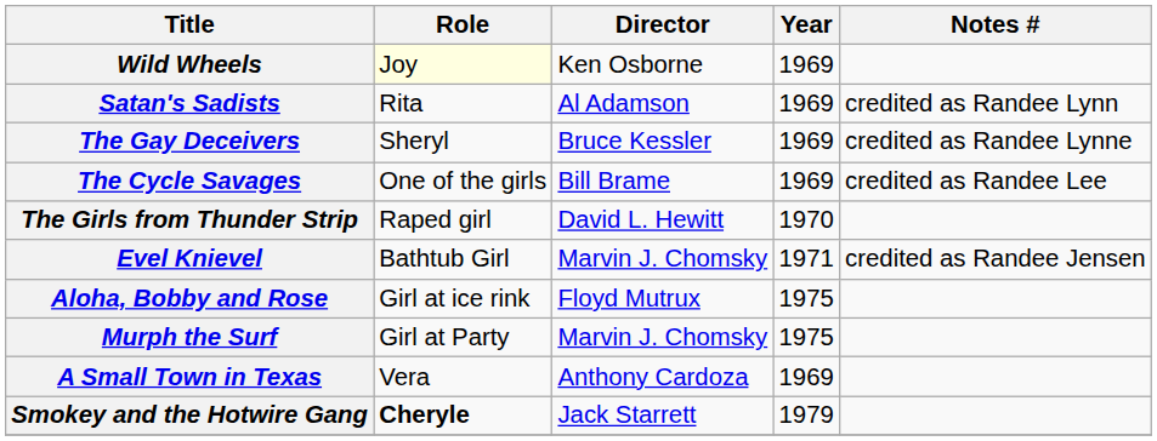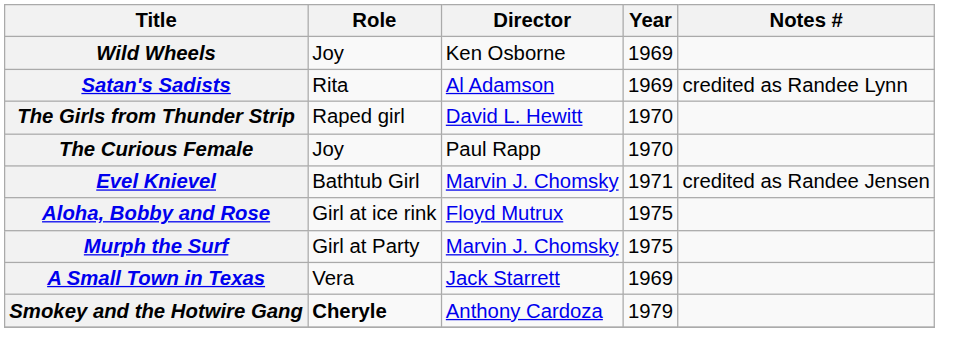 <table class="wikitable plainrowheaders sortable">
 <tr>
 <th scope="col">Title</th>
 <th scope="col">Role</th>
 <th scope="col">Director</th>
 <th scope="col">Year</th>
 <th scope="col" class="unsortable">Notes #</th>
 </tr>
 <tr>
 <th scope="row"><em>Wild Wheels</em></th>
-<td style="background: lightyellow;">Joy</td>
+<td>Joy</td>
 <td>Ken Osborne</td>
 <td>1969</td>
 <td></td>
 </tr>
 <tr>
 <th scope="row"><em><a href='#'>Satan's Sadists</a></em></th>
 <td>Rita</td>
 <td><a href='#'>Al Adamson</a></td>
 <td>1969</td>
 <td>credited as Randee Lynn</td>
 </tr>
 <tr>
-<th scope="row"><em><a href='#'>The Gay Deceivers</a></em></th>
-<td>Sheryl</td>
-<td><a href='#'>Bruce Kessler</a></td>
-<td>1969</td>
-<td>credited as Randee Lynne</td>
-</tr>
-<tr>
-<th scope="row"><em><a href='#'>The Cycle Savages</a></em></th>
-<td>One of the girls</td>
-<td><a href='#'>Bill Brame</a></td>
-<td>1969</td>
-<td>credited as Randee Lee</td>
-</tr>
-<tr>
 <th scope="row"><em>The Girls from Thunder Strip</em></th>
 <td>Raped girl</td>
 <td><a href='#'>David L. Hewitt</a></td>
+<td>1970</td>
+<td></td>
+</tr>
+<tr>
+<th scope="row"><em>The Curious Female</em></th>
+<td>Joy</td>
+<td>Paul Rapp</td>
 <td>1970</td>
 <td></td>
 </tr>
 <tr>
 <th scope="row"><em><a href='#'>Evel Knievel</a></em></th>
 <td>Bathtub Girl</td>
 <td><a href='#'>Marvin J. Chomsky</a></td>
 <td>1971</td>
 <td>credited as Randee Jensen</td>
 </tr>
 <tr>
 <th scope="row"><em><a href='#'>Aloha, Bobby and Rose</a></em></th>
 <td>Girl at ice rink</td>
 <td><a href='#'>Floyd Mutrux</a></td>
 <td>1975</td>
 <td></td>
 </tr>
 <tr>
 <th scope="row"><em><a href='#'>Murph the Surf</a></em></th>
 <td>Girl at Party</td>
 <td><a href='#'>Marvin J. Chomsky</a></td>
 <td>1975</td>
 <td></td>
 </tr>
 <tr>
 <th scope="row"><em><a href='#'>A Small Town in Texas</a></em></th>
 <td>Vera</td>
-<td><a href='#'>Anthony Cardoza</a></td>
+<td><a href='#'>Jack Starrett</a></td>
 <td>1969</td>
 <td></td>
 </tr>
 <tr>
 <th scope="row"><em>Smokey and the Hotwire Gang</em></th>
 <td><strong>Cheryle</strong></td>
-<td><a href='#'>Jack Starrett</a></td>
+<td><a href='#'>Anthony Cardoza</a></td>
 <td>1979</td>
 <td></td>
 </tr>
 <tr>
 </tr>
 </table>
